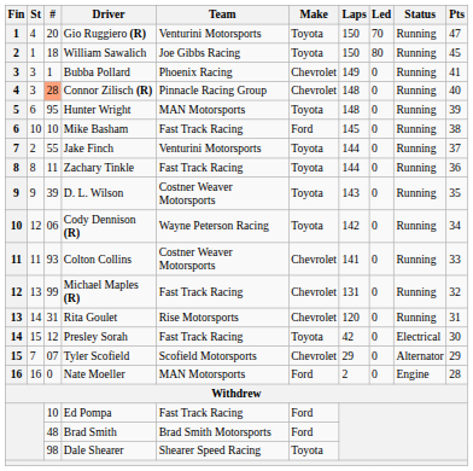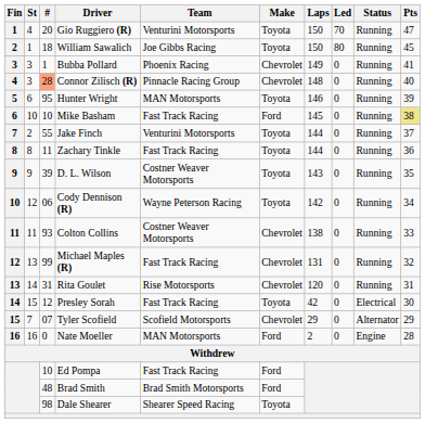 <table class="wikitable" style="font-size:95%">
 <tr>
 <th>Fin</th>
 <th>St</th>
 <th>#</th>
 <th>Driver</th>
 <th>Team</th>
 <th>Make</th>
 <th>Laps</th>
 <th>Led</th>
 <th>Status</th>
 <th>Pts</th>
 </tr>
 <tr>
 <th>1</th>
 <td>4</td>
 <td>20</td>
 <td>Gio Ruggiero <strong>(R)</strong></td>
 <td>Venturini Motorsports</td>
 <td>Toyota</td>
 <td>150</td>
 <td>70</td>
 <td>Running</td>
 <td>47</td>
 </tr>
 <tr>
 <th>2</th>
 <td>1</td>
 <td>18</td>
 <td>William Sawalich</td>
 <td>Joe Gibbs Racing</td>
 <td>Toyota</td>
 <td>150</td>
 <td>80</td>
 <td>Running</td>
 <td>45</td>
 </tr>
 <tr>
 <th>3</th>
 <td>3</td>
 <td>1</td>
 <td>Bubba Pollard</td>
 <td>Phoenix Racing</td>
 <td>Chevrolet</td>
 <td>149</td>
 <td>0</td>
 <td>Running</td>
 <td>41</td>
 </tr>
 <tr>
 <th>4</th>
 <td>3</td>
 <td style="background: lightsalmon;">28</td>
 <td>Connor Zilisch <strong>(R)</strong></td>
 <td>Pinnacle Racing Group</td>
 <td>Chevrolet</td>
 <td>148</td>
 <td>0</td>
 <td>Running</td>
 <td>40</td>
 </tr>
 <tr>
 <th>5</th>
 <td>6</td>
 <td>95</td>
 <td>Hunter Wright</td>
 <td>MAN Motorsports</td>
 <td>Toyota</td>
-<td>148</td>
+<td>146</td>
 <td>0</td>
 <td>Running</td>
 <td>39</td>
 </tr>
 <tr>
 <th>6</th>
 <td>10</td>
 <td>10</td>
 <td>Mike Basham</td>
 <td>Fast Track Racing</td>
 <td>Ford</td>
 <td>145</td>
 <td>0</td>
 <td>Running</td>
-<td>38</td>
+<td style="background: khaki;">38</td>
 </tr>
 <tr>
 <th>7</th>
 <td>2</td>
 <td>55</td>
 <td>Jake Finch</td>
 <td>Venturini Motorsports</td>
 <td>Toyota</td>
 <td>144</td>
 <td>0</td>
 <td>Running</td>
 <td>37</td>
 </tr>
 <tr>
 <th>8</th>
 <td>8</td>
 <td>11</td>
 <td>Zachary Tinkle</td>
 <td>Fast Track Racing</td>
 <td>Toyota</td>
 <td>144</td>
 <td>0</td>
 <td>Running</td>
 <td>36</td>
 </tr>
 <tr>
 <th>9</th>
 <td>9</td>
 <td>39</td>
 <td>D. L. Wilson</td>
 <td>Costner Weaver Motorsports</td>
 <td>Toyota</td>
 <td>143</td>
 <td>0</td>
 <td>Running</td>
 <td>35</td>
 </tr>
 <tr>
 <th>10</th>
 <td>12</td>
 <td>06</td>
 <td>Cody Dennison <strong>(R)</strong></td>
 <td>Wayne Peterson Racing</td>
 <td>Toyota</td>
 <td>142</td>
 <td>0</td>
 <td>Running</td>
 <td>34</td>
 </tr>
 <tr>
 <th>11</th>
 <td>11</td>
 <td>93</td>
 <td>Colton Collins</td>
 <td>Costner Weaver Motorsports</td>
 <td>Chevrolet</td>
-<td>141</td>
+<td>138</td>
 <td>0</td>
 <td>Running</td>
 <td>33</td>
 </tr>
 <tr>
 <th>12</th>
 <td>13</td>
 <td>99</td>
 <td>Michael Maples <strong>(R)</strong></td>
 <td>Fast Track Racing</td>
 <td>Chevrolet</td>
 <td>131</td>
 <td>0</td>
 <td>Running</td>
 <td>32</td>
 </tr>
 <tr>
 <th>13</th>
 <td>14</td>
 <td>31</td>
 <td>Rita Goulet</td>
 <td>Rise Motorsports</td>
 <td>Chevrolet</td>
 <td>120</td>
 <td>0</td>
 <td>Running</td>
 <td>31</td>
 </tr>
 <tr>
 <th>14</th>
 <td>15</td>
 <td>12</td>
 <td>Presley Sorah</td>
 <td>Fast Track Racing</td>
 <td>Toyota</td>
 <td>42</td>
 <td>0</td>
 <td>Electrical</td>
 <td>30</td>
 </tr>
 <tr>
 <th>15</th>
 <td>7</td>
 <td>07</td>
 <td>Tyler Scofield</td>
 <td>Scofield Motorsports</td>
 <td>Chevrolet</td>
 <td>29</td>
 <td>0</td>
 <td>Alternator</td>
 <td>29</td>
 </tr>
 <tr>
 <th>16</th>
 <td>16</td>
 <td>0</td>
 <td>Nate Moeller</td>
 <td>MAN Motorsports</td>
 <td>Ford</td>
 <td>2</td>
 <td>0</td>
 <td>Engine</td>
 <td>28</td>
 </tr>
 <tr>
 <th colspan="10">Withdrew</th>
 </tr>
 <tr>
 <th colspan="2" rowspan="3"></th>
 <td>10</td>
 <td>Ed Pompa</td>
 <td>Fast Track Racing</td>
 <td>Ford</td>
 <th colspan="4" rowspan="3"></th>
 </tr>
 <tr>
 <td>48</td>
 <td>Brad Smith</td>
 <td>Brad Smith Motorsports</td>
 <td>Ford</td>
 </tr>
 <tr>
 <td>98</td>
 <td>Dale Shearer</td>
 <td>Shearer Speed Racing</td>
 <td>Toyota</td>
 </tr>
 <tr>
 <th colspan="10"></th>
 </tr>
 </table>
